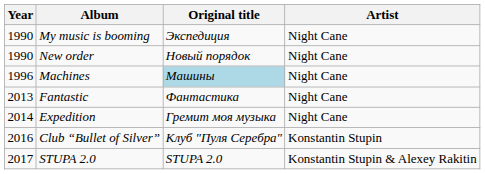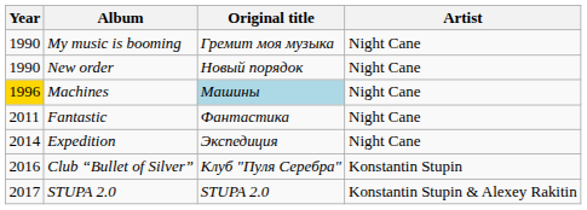 <table class="wikitable">
 <tr>
 <th>Year</th>
 <th>Album</th>
 <th>Original title</th>
 <th>Artist</th>
 </tr>
 <tr>
 <td>1990</td>
 <td><em>My music is booming</em></td>
-<td><em>Экспедиция</em></td>
+<td><em>Гремит моя музыка</em></td>
 <td>Night Cane</td>
 </tr>
 <tr>
 <td>1990</td>
 <td><em>New order</em></td>
 <td><em>Новый порядок</em></td>
 <td>Night Cane</td>
 </tr>
 <tr>
-<td>1996</td>
+<td style="background: gold;">1996</td>
 <td><em>Machines</em></td>
 <td style="background: lightblue;"><em>Машины</em></td>
 <td>Night Cane</td>
 </tr>
 <tr>
-<td>2013</td>
+<td>2011</td>
 <td><em>Fantastic</em></td>
 <td><em>Фантастика</em></td>
 <td>Night Cane</td>
 </tr>
 <tr>
 <td>2014</td>
 <td><em>Expedition</em></td>
-<td><em>Гремит моя музыка</em></td>
+<td><em>Экспедиция</em></td>
 <td>Night Cane</td>
 </tr>
 <tr>
 <td>2016</td>
 <td><em>Club “Bullet of Silver”</em></td>
 <td><em>Клуб "Пуля Серебра"</em></td>
 <td>Konstantin Stupin</td>
 </tr>
 <tr>
 <td>2017</td>
 <td><em>STUPA 2.0</em></td>
 <td><em>STUPA 2.0</em></td>
 <td>Konstantin Stupin & Alexey Rakitin</td>
 </tr>
 </table>
